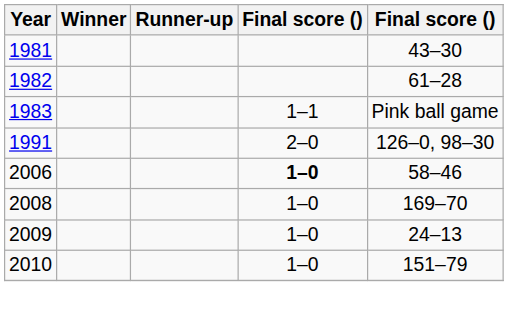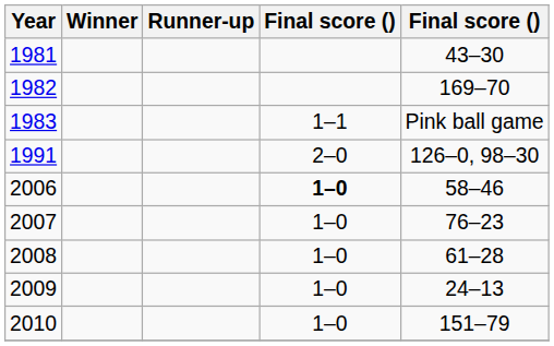 <table class="wikitable">
 <tr>
 <th>Year</th>
 <th>Winner</th>
 <th>Runner-up</th>
 <th>Final score ()</th>
 <th>Final score ()</th>
 </tr>
 <tr>
 <td><a href='#'>1981</a></td>
 <td></td>
 <td></td>
 <td align = "center"></td>
 <td align = "center">43–30</td>
 </tr>
 <tr>
 <td><a href='#'>1982</a></td>
 <td></td>
 <td></td>
 <td align = "center"></td>
-<td align = "center">61–28</td>
+<td align = "center">169–70</td>
 </tr>
 <tr>
 <td><a href='#'>1983</a></td>
 <td></td>
 <td></td>
 <td align = "center">1–1</td>
 <td align = "center">Pink ball game</td>
 </tr>
 <tr>
 <td><a href='#'>1991</a></td>
 <td></td>
 <td></td>
 <td align = "center">2–0</td>
 <td align = "center">126–0, 98–30</td>
 </tr>
 <tr>
 <td>2006</td>
 <td></td>
 <td></td>
 <td align = "center"><strong>1–0</strong></td>
 <td align = "center">58–46</td>
 </tr>
 <tr>
+<td>2007</td>
+<td></td>
+<td></td>
+<td align = "center">1–0</td>
+<td align = "center">76–23</td>
+</tr>
+<tr>
 <td>2008</td>
 <td></td>
 <td></td>
 <td align = "center">1–0</td>
-<td align = "center">169–70</td>
+<td align = "center">61–28</td>
 </tr>
 <tr>
 <td>2009</td>
 <td></td>
 <td></td>
 <td align = "center">1–0</td>
 <td align = "center">24–13</td>
 </tr>
 <tr>
 <td>2010</td>
 <td></td>
 <td></td>
 <td align = "center">1–0</td>
 <td align = "center">151–79</td>
 </tr>
 <tr>
 </tr>
 </table>
